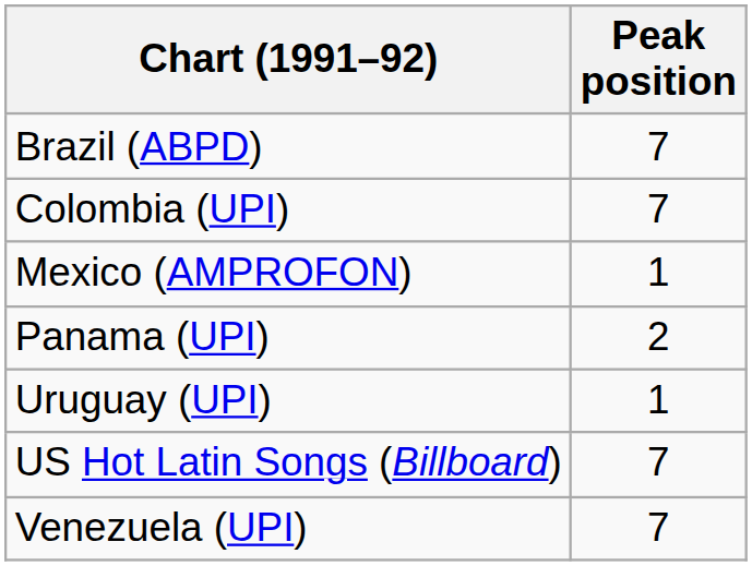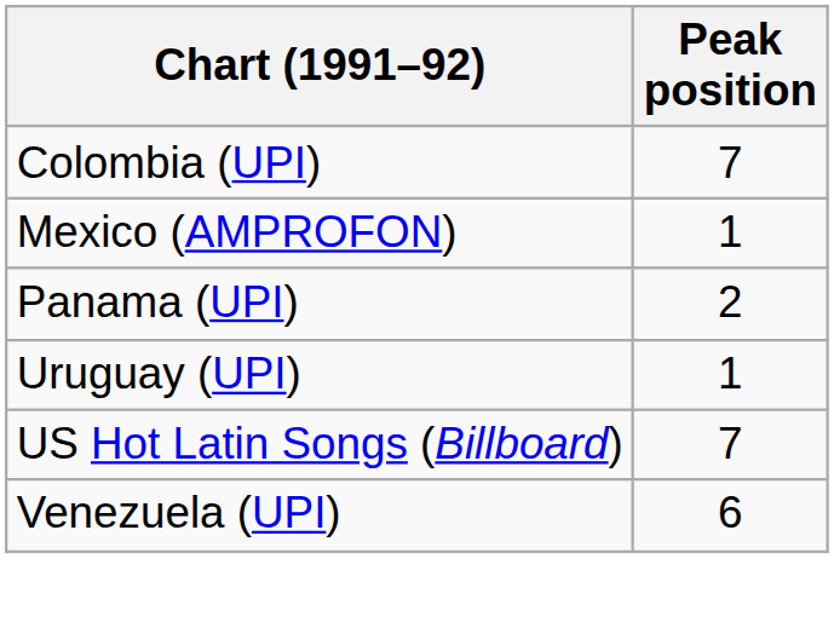 <table class="wikitable sortable">
 <tr>
 <th>Chart (1991–92)</th>
 <th>Peak<br>position</th>
-</tr>
-<tr>
-<td>Brazil (<a href='#'>ABPD</a>)</td>
-<td align="center">7</td>
 </tr>
 <tr>
 <td>Colombia (<a href='#'>UPI</a>)</td>
 <td align="center">7</td>
 </tr>
 <tr>
 <td>Mexico (<a href='#'>AMPROFON</a>)</td>
 <td align="center">1</td>
 </tr>
 <tr>
 <td>Panama (<a href='#'>UPI</a>)</td>
 <td align="center">2</td>
 </tr>
 <tr>
 <td>Uruguay (<a href='#'>UPI</a>)</td>
 <td align="center">1</td>
 </tr>
 <tr>
 <td>US <a href='#'>Hot Latin Songs</a> (<a href='#'><em>Billboard</em></a>)</td>
 <td align="center">7</td>
 </tr>
 <tr>
 <td>Venezuela (<a href='#'>UPI</a>)</td>
-<td align="center">7</td>
+<td align="center">6</td>
 </tr>
 </table>
